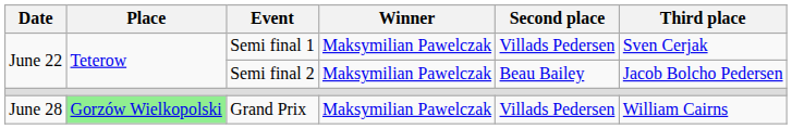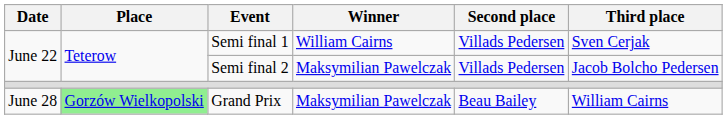 <table class=wikitable style="font-size:14px">
 <tr>
 <th>Date</th>
 <th>Place</th>
 <th>Event</th>
 <th>Winner</th>
 <th>Second place</th>
 <th>Third place</th>
 </tr>
 <tr>
 <td rowspan=2>June 22</td>
 <td rowspan=2> <a href='#'>Teterow</a></td>
 <td>Semi final 1</td>
-<td> <a href='#'>Maksymilian Pawelczak</a></td>
+<td> <a href='#'>William Cairns</a></td>
 <td> <a href='#'>Villads Pedersen</a></td>
 <td> <a href='#'>Sven Cerjak</a></td>
 </tr>
 <tr>
 <td>Semi final 2</td>
 <td> <a href='#'>Maksymilian Pawelczak</a></td>
-<td> <a href='#'>Beau Bailey</a></td>
+<td> <a href='#'>Villads Pedersen</a></td>
 <td> <a href='#'>Jacob Bolcho Pedersen</a></td>
 </tr>
 <tr bgcolor=#DDDDDD>
 <td colspan=7></td>
 </tr>
 <tr>
 <td>June 28</td>
 <td style="background: lightgreen;"> <a href='#'>Gorzów Wielkopolski</a></td>
 <td>Grand Prix</td>
 <td> <a href='#'>Maksymilian Pawelczak</a></td>
-<td> <a href='#'>Villads Pedersen</a></td>
+<td> <a href='#'>Beau Bailey</a></td>
 <td> <a href='#'>William Cairns</a></td>
 </tr>
 </table>
